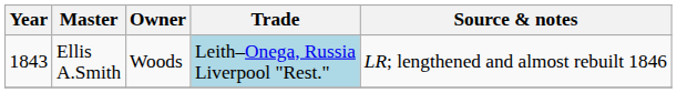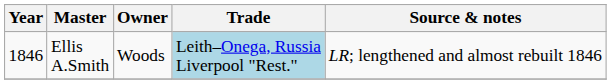 <table class=" wikitable">
 <tr>
 <th>Year</th>
 <th>Master</th>
 <th>Owner</th>
 <th>Trade</th>
 <th>Source & notes</th>
 </tr>
 <tr>
-<td>1843</td>
+<td>1846</td>
 <td>Ellis<br>A.Smith</td>
 <td>Woods</td>
 <td style="background: lightblue;">Leith–<a href='#'>Onega, Russia</a><br>Liverpool "Rest."</td>
 <td><em>LR</em>; lengthened and almost rebuilt 1846</td>
 </tr>
 <tr>
 </tr>
 </table>
